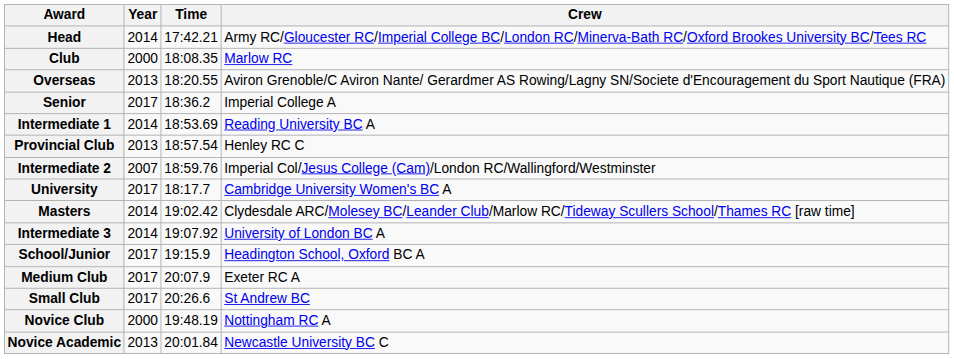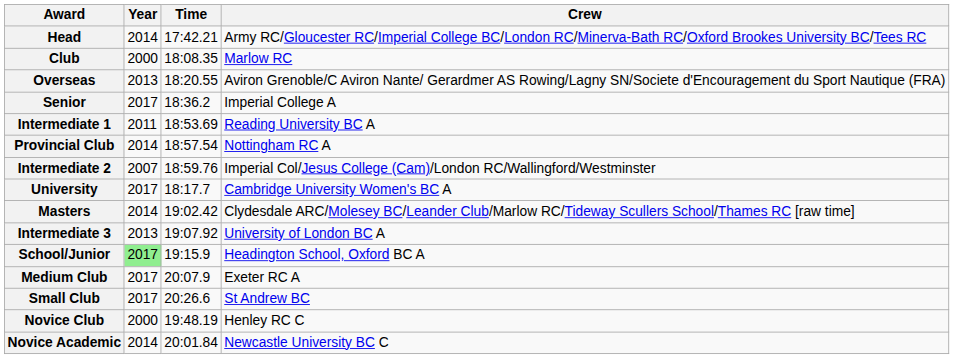 <table class="wikitable">
 <tr>
 <th>Award</th>
 <th>Year</th>
 <th>Time</th>
 <th>Crew</th>
 </tr>
 <tr>
 <th>Head</th>
 <td>2014</td>
 <td>17:42.21</td>
 <td>Army RC/<a href='#'>Gloucester RC</a>/<a href='#'>Imperial College BC</a>/<a href='#'>London RC</a>/<a href='#'>Minerva-Bath RC</a>/<a href='#'>Oxford Brookes University BC</a>/<a href='#'>Tees RC</a></td>
 </tr>
 <tr>
 <th>Club</th>
 <td>2000</td>
 <td>18:08.35</td>
 <td><a href='#'>Marlow RC</a></td>
 </tr>
 <tr>
 <th>Overseas</th>
 <td>2013</td>
 <td>18:20.55</td>
 <td>Aviron Grenoble/C Aviron Nante/ Gerardmer AS Rowing/Lagny SN/Societe d'Encouragement du Sport Nautique (FRA)</td>
 </tr>
 <tr>
 <th>Senior</th>
 <td>2017</td>
 <td>18:36.2</td>
 <td>Imperial College A</td>
 </tr>
 <tr>
 <th>Intermediate 1</th>
-<td>2014</td>
+<td>2011</td>
 <td>18:53.69</td>
 <td><a href='#'>Reading University BC</a> A</td>
 </tr>
 <tr>
 <th>Provincial Club</th>
-<td>2013</td>
+<td>2014</td>
 <td>18:57.54</td>
-<td>Henley RC C</td>
+<td><a href='#'>Nottingham RC</a> A</td>
 </tr>
 <tr>
 <th>Intermediate 2</th>
 <td>2007</td>
 <td>18:59.76</td>
 <td>Imperial Col/<a href='#'>Jesus College (Cam)</a>/London RC/Wallingford/Westminster</td>
 </tr>
 <tr>
 <th>University</th>
 <td>2017</td>
 <td>18:17.7</td>
 <td><a href='#'>Cambridge University Women's BC</a> A</td>
 </tr>
 <tr>
 <th>Masters</th>
 <td>2014</td>
 <td>19:02.42</td>
 <td>Clydesdale ARC/<a href='#'>Molesey BC</a>/<a href='#'>Leander Club</a>/Marlow RC/<a href='#'>Tideway Scullers School</a>/<a href='#'>Thames RC</a> [raw time]</td>
 </tr>
 <tr>
 <th>Intermediate 3</th>
-<td>2014</td>
+<td>2013</td>
 <td>19:07.92</td>
 <td><a href='#'>University of London BC</a> A</td>
 </tr>
 <tr>
 <th>School/Junior</th>
-<td>2017</td>
+<td style="background: lightgreen;">2017</td>
 <td>19:15.9</td>
 <td><a href='#'>Headington School, Oxford</a> BC A</td>
 </tr>
 <tr>
 <th>Medium Club</th>
 <td>2017</td>
 <td>20:07.9</td>
 <td>Exeter RC A</td>
 </tr>
 <tr>
 <th>Small Club</th>
 <td>2017</td>
 <td>20:26.6</td>
 <td><a href='#'>St Andrew BC</a></td>
 </tr>
 <tr>
 <th>Novice Club</th>
 <td>2000</td>
 <td>19:48.19</td>
-<td><a href='#'>Nottingham RC</a> A</td>
+<td>Henley RC C</td>
 </tr>
 <tr>
 <th>Novice Academic</th>
-<td>2013</td>
+<td>2014</td>
 <td>20:01.84</td>
 <td><a href='#'>Newcastle University BC</a> C</td>
 </tr>
 </table>
